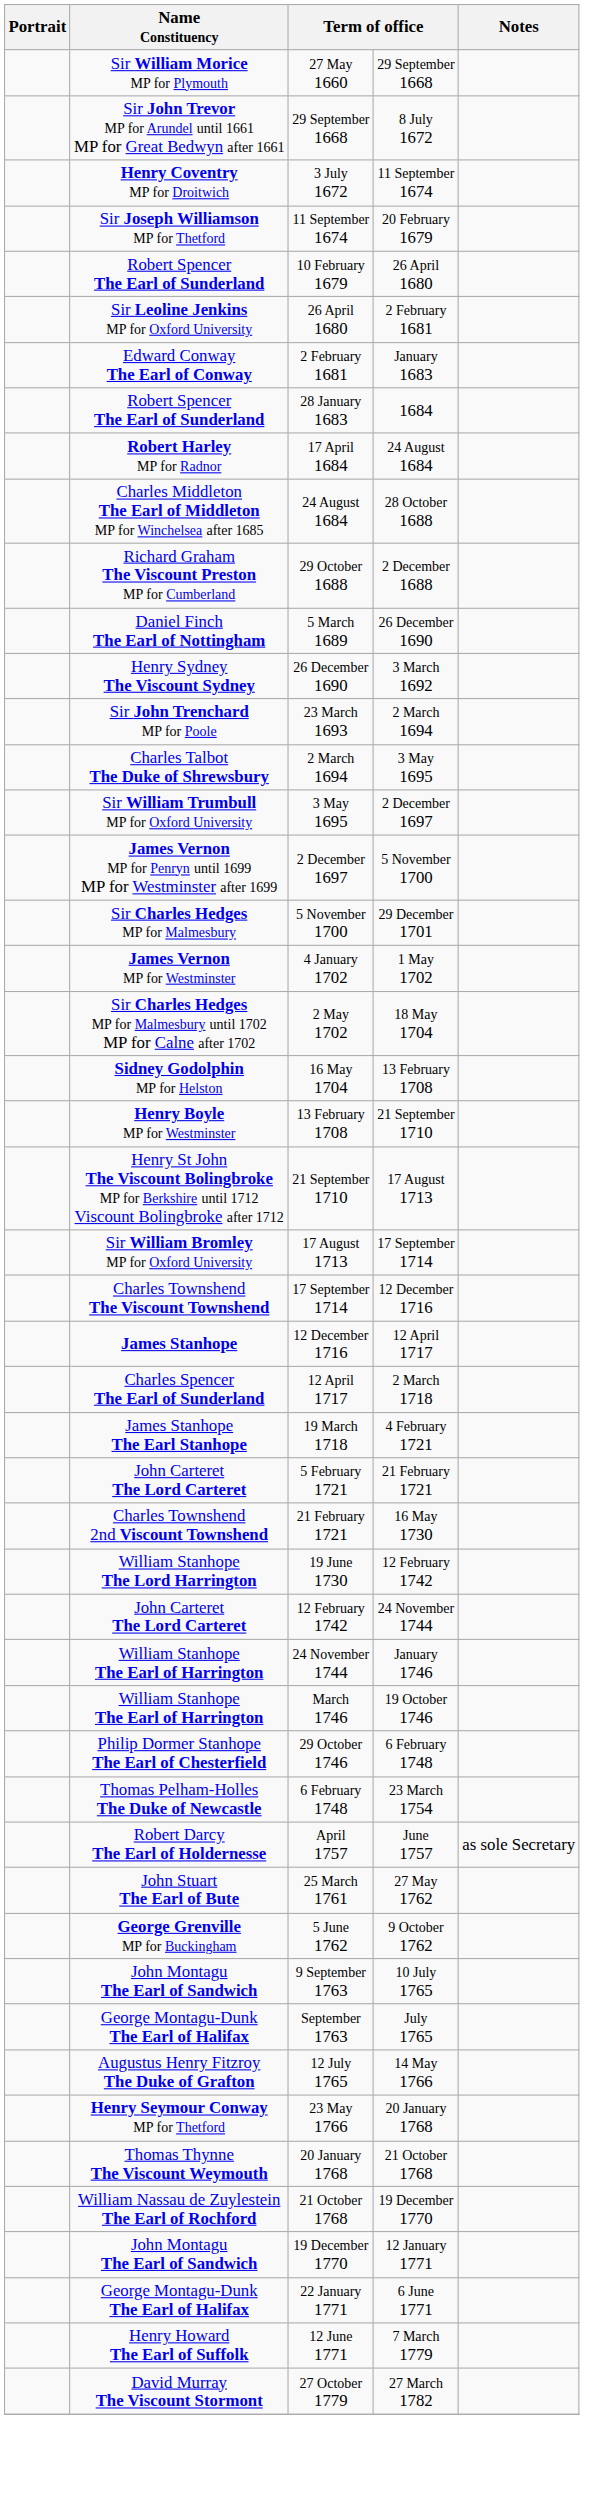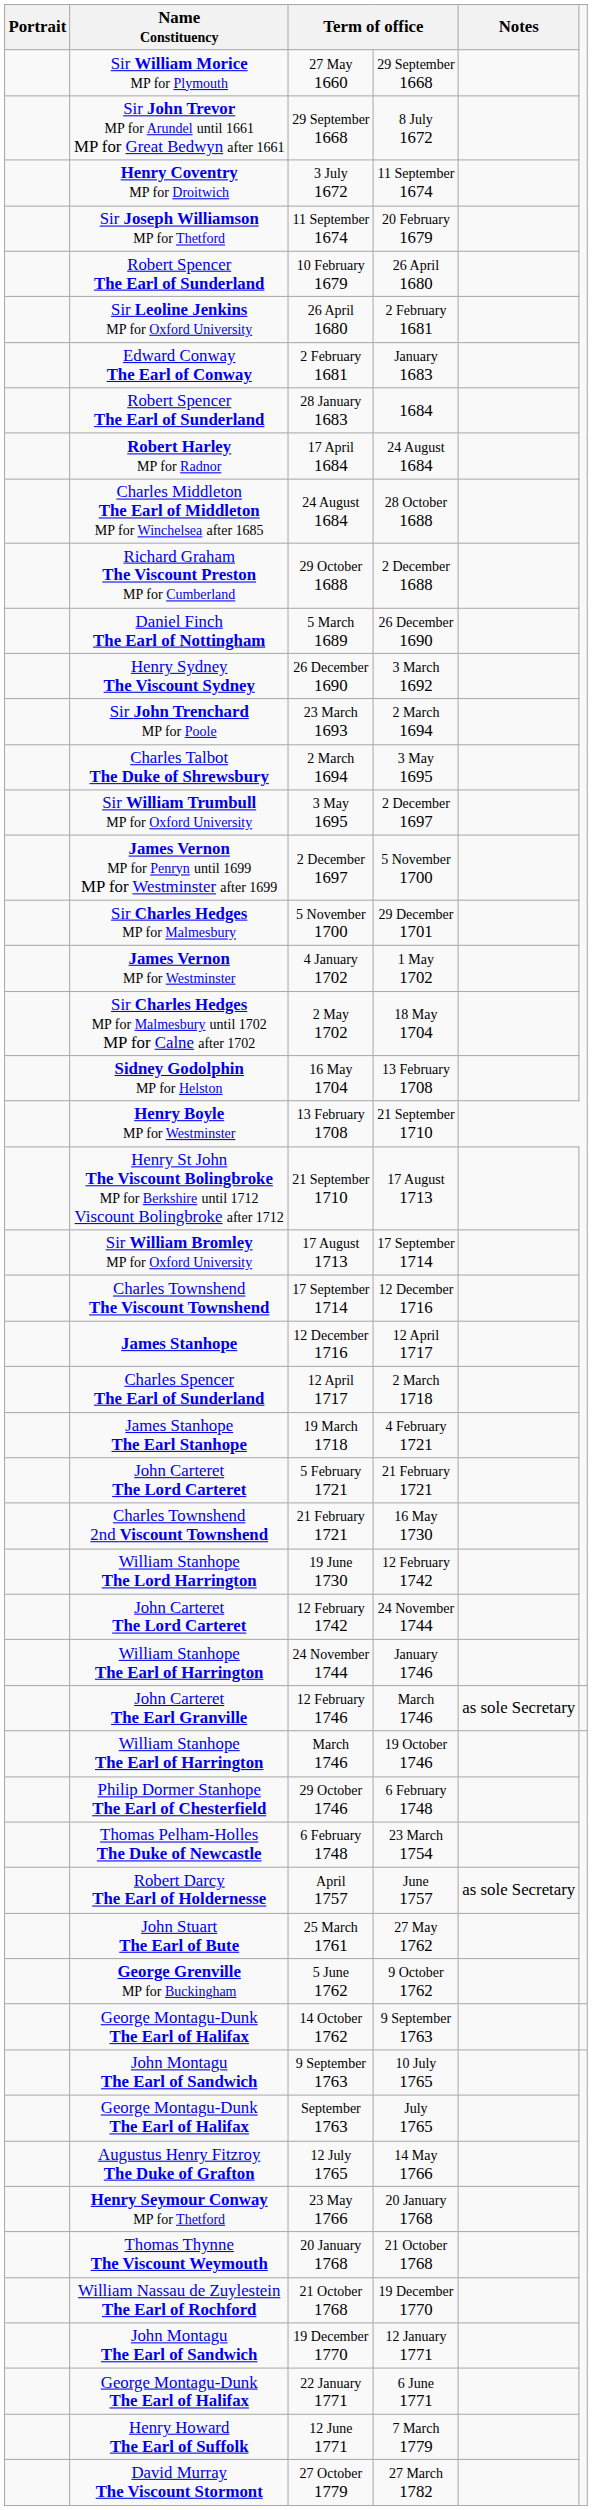 <table class="wikitable" style="text-align:Center">
 <tr>
 <th>Portrait</th>
 <th>Name<br><small>Constituency</small></th>
 <th colspan=2>Term of office</th>
 <th>Notes</th>
 </tr>
 <tr>
 <td></td>
 <td><a href='#'>Sir <strong>William Morice</strong></a><br><small>MP for <a href='#'>Plymouth</a></small></td>
 <td><small>27 May</small><br>1660</td>
 <td><small>29 September</small><br>1668</td>
 <td></td>
 </tr>
 <tr>
 <td></td>
 <td><a href='#'>Sir <strong>John Trevor</strong></a><br><small>MP for <a href='#'>Arundel</a></small> <small>until 1661</small><br>MP for <a href='#'>Great Bedwyn</a> <small>after 1661</small></td>
 <td><small>29 September</small><br>1668</td>
 <td><small>8 July</small><br>1672</td>
 <td></td>
 </tr>
 <tr>
 <td></td>
 <td><strong><a href='#'>Henry Coventry</a></strong><br><small>MP for <a href='#'>Droitwich</a></small></td>
 <td><small>3 July</small><br>1672</td>
 <td><small>11 September</small><br>1674</td>
 <td></td>
 </tr>
 <tr>
 <td></td>
 <td><a href='#'>Sir <strong>Joseph Williamson</strong></a><br><small>MP for <a href='#'>Thetford</a></small></td>
 <td><small>11 September</small><br>1674</td>
 <td><small>20 February</small><br>1679</td>
 <td></td>
 </tr>
 <tr>
 <td></td>
 <td><a href='#'>Robert Spencer<br><strong>The Earl of Sunderland</strong></a></td>
 <td><small>10 February</small><br>1679</td>
 <td><small>26 April</small><br>1680</td>
 <td></td>
 </tr>
 <tr>
 <td></td>
 <td><a href='#'>Sir <strong>Leoline Jenkins</strong></a><br><small>MP for <a href='#'>Oxford University</a></small></td>
 <td><small>26 April</small><br>1680</td>
 <td><small>2 February</small><br>1681</td>
 <td></td>
 </tr>
 <tr>
 <td></td>
 <td><a href='#'>Edward Conway<br><strong>The Earl of Conway</strong></a></td>
 <td><small>2 February</small><br>1681</td>
 <td><small>January</small><br>1683</td>
 <td></td>
 </tr>
 <tr>
 <td></td>
 <td><a href='#'>Robert Spencer<br><strong>The Earl of Sunderland</strong></a></td>
 <td><small>28 January</small><br>1683</td>
 <td>1684</td>
 <td></td>
 </tr>
 <tr>
 <td></td>
 <td><a href='#'><strong>Robert Harley</strong></a><br><small>MP for <a href='#'>Radnor</a></small></td>
 <td><small>17 April</small><br>1684</td>
 <td><small>24 August</small><br>1684</td>
 <td></td>
 </tr>
 <tr>
 <td></td>
 <td><a href='#'>Charles Middleton<br><strong>The Earl of Middleton</strong></a><br><small>MP for <a href='#'>Winchelsea</a></small> <small>after 1685</small></td>
 <td><small>24 August</small><br>1684</td>
 <td><small>28 October</small><br>1688</td>
 <td></td>
 </tr>
 <tr>
 <td></td>
 <td><a href='#'>Richard Graham<br><strong>The Viscount Preston</strong></a><br><small>MP for <a href='#'>Cumberland</a></small></td>
 <td><small>29 October</small><br>1688</td>
 <td><small>2 December</small><br>1688</td>
 <td></td>
 </tr>
 <tr>
 <td></td>
 <td><a href='#'>Daniel Finch<br><strong>The Earl of Nottingham</strong></a></td>
 <td><small>5 March</small><br>1689</td>
 <td><small>26 December</small><br>1690</td>
 <td></td>
 </tr>
 <tr>
 <td></td>
 <td><a href='#'>Henry Sydney<br><strong>The Viscount Sydney</strong></a></td>
 <td><small>26 December</small><br>1690</td>
 <td><small>3 March</small><br>1692</td>
 <td></td>
 </tr>
 <tr>
 <td></td>
 <td><a href='#'>Sir <strong>John Trenchard</strong></a><br><small>MP for <a href='#'>Poole</a></small></td>
 <td><small>23 March</small><br>1693</td>
 <td><small>2 March</small><br>1694</td>
 <td></td>
 </tr>
 <tr>
 <td></td>
 <td><a href='#'>Charles Talbot<br><strong>The Duke of Shrewsbury</strong></a></td>
 <td><small>2 March</small><br>1694</td>
 <td><small>3 May</small><br>1695</td>
 <td></td>
 </tr>
 <tr>
 <td></td>
 <td><a href='#'>Sir <strong>William Trumbull</strong></a><br><small>MP for <a href='#'>Oxford University</a></small></td>
 <td><small>3 May</small><br>1695</td>
 <td><small>2 December</small><br>1697</td>
 <td></td>
 </tr>
 <tr>
 <td></td>
 <td><strong><a href='#'>James Vernon</a></strong><br><small>MP for <a href='#'>Penryn</a></small> <small>until 1699</small><br>MP for <a href='#'>Westminster</a> <small>after 1699</small></td>
 <td><small>2 December</small><br>1697</td>
 <td><small>5 November</small><br>1700</td>
 <td></td>
 </tr>
 <tr>
 <td></td>
 <td><a href='#'>Sir <strong>Charles Hedges</strong></a><br><small>MP for <a href='#'>Malmesbury</a></small></td>
 <td><small>5 November</small><br>1700</td>
 <td><small>29 December</small><br>1701</td>
 <td></td>
 </tr>
 <tr>
 <td></td>
 <td><strong><a href='#'>James Vernon</a></strong><br><small>MP for <a href='#'>Westminster</a></small></td>
 <td><small>4 January</small><br>1702</td>
 <td><small>1 May</small><br>1702</td>
 <td></td>
 </tr>
 <tr>
 <td></td>
 <td><a href='#'>Sir <strong>Charles Hedges</strong></a><br><small>MP for <a href='#'>Malmesbury</a></small> <small>until 1702</small><br>MP for <a href='#'>Calne</a> <small>after 1702</small></td>
 <td><small>2 May</small><br>1702</td>
 <td><small>18 May</small><br>1704</td>
 <td></td>
 </tr>
 <tr>
 <td></td>
 <td><a href='#'><strong>Sidney Godolphin</strong></a><br><small>MP for <a href='#'>Helston</a></small></td>
 <td><small>16 May</small><br>1704</td>
 <td><small>13 February</small><br>1708</td>
 <td></td>
 </tr>
 <tr>
 <td></td>
 <td><a href='#'><strong>Henry Boyle</strong></a><br><small>MP for <a href='#'>Westminster</a></small></td>
 <td><small>13 February</small><br>1708</td>
 <td><small>21 September</small><br>1710</td>
 </tr>
 <tr>
 <td></td>
 <td><a href='#'>Henry St John<br><strong>The Viscount Bolingbroke</strong></a><br><small>MP for <a href='#'>Berkshire</a></small> <small>until 1712</small><br><a href='#'>Viscount Bolingbroke</a> <small>after 1712</small></td>
 <td><small>21 September</small><br>1710</td>
 <td><small>17 August</small><br>1713</td>
 <td></td>
 </tr>
 <tr>
 <td></td>
 <td><a href='#'>Sir <strong>William Bromley</strong></a><br><small>MP for <a href='#'>Oxford University</a></small></td>
 <td><small>17 August</small><br>1713</td>
 <td><small>17 September</small><br>1714</td>
 <td></td>
 </tr>
 <tr>
 <td></td>
 <td><a href='#'>Charles Townshend<br><strong>The Viscount Townshend</strong></a></td>
 <td><small>17 September</small><br>1714</td>
 <td><small>12 December</small><br>1716</td>
 <td></td>
 </tr>
 <tr>
 <td></td>
 <td><a href='#'><strong>James Stanhope</strong></a></td>
 <td><small>12 December</small><br>1716</td>
 <td><small>12 April</small><br>1717</td>
 <td></td>
 </tr>
 <tr>
 <td></td>
 <td><a href='#'>Charles Spencer<br><strong>The Earl of Sunderland</strong></a></td>
 <td><small>12 April</small><br>1717</td>
 <td><small>2 March</small><br>1718</td>
 <td></td>
 </tr>
 <tr>
 <td></td>
 <td><a href='#'>James Stanhope<br><strong>The Earl Stanhope</strong></a></td>
 <td><small>19 March</small><br>1718</td>
 <td><small>4 February</small><br>1721</td>
 <td></td>
 </tr>
 <tr>
 <td></td>
 <td><a href='#'>John Carteret<br><strong>The Lord Carteret</strong></a></td>
 <td><small>5 February</small><br>1721</td>
 <td><small>21 February</small><br>1721</td>
 <td></td>
 </tr>
 <tr>
 <td></td>
 <td><a href='#'>Charles Townshend<br>2nd <strong>Viscount Townshend</strong></a></td>
 <td><small>21 February</small><br>1721</td>
 <td><small>16 May</small><br>1730</td>
 <td></td>
 </tr>
 <tr>
 <td></td>
 <td><a href='#'>William Stanhope<br><strong>The Lord Harrington</strong></a></td>
 <td><small>19 June</small><br>1730</td>
 <td><small>12 February</small><br>1742</td>
 <td></td>
 </tr>
 <tr>
 <td></td>
 <td><a href='#'>John Carteret<br><strong>The Lord Carteret</strong></a></td>
 <td><small>12 February</small><br>1742</td>
 <td><small>24 November</small><br>1744</td>
 <td></td>
 </tr>
 <tr>
 <td></td>
 <td><a href='#'>William Stanhope<br><strong>The Earl of Harrington</strong></a></td>
 <td><small>24 November</small><br>1744</td>
 <td><small>January</small><br>1746</td>
 <td></td>
 </tr>
 <tr>
 <td></td>
+<td><a href='#'>John Carteret<br><strong>The Earl Granville</strong></a></td>
+<td><small>12 February</small><br>1746</td>
+<td><small>March</small><br>1746</td>
+<td>as sole Secretary</td>
+<td></td>
+</tr>
+<tr>
+<td></td>
 <td><a href='#'>William Stanhope<br><strong>The Earl of Harrington</strong></a></td>
 <td><small>March</small><br>1746</td>
 <td><small>19 October</small><br>1746</td>
 <td></td>
 </tr>
 <tr>
 <td></td>
 <td><a href='#'>Philip Dormer Stanhope<br><strong>The Earl of Chesterfield</strong></a></td>
 <td><small>29 October</small><br>1746</td>
 <td><small>6 February</small><br>1748</td>
 <td></td>
 </tr>
 <tr>
 <td></td>
 <td><a href='#'>Thomas Pelham-Holles<br><strong>The Duke of Newcastle</strong></a></td>
 <td><small>6 February</small><br>1748</td>
 <td><small>23 March</small><br>1754</td>
 <td></td>
 </tr>
 <tr>
 <td></td>
 <td><a href='#'>Robert Darcy<br><strong>The Earl of Holdernesse</strong></a></td>
 <td><small>April</small><br>1757</td>
 <td><small>June</small><br>1757</td>
 <td>as sole Secretary</td>
 </tr>
 <tr>
 <td></td>
 <td><a href='#'>John Stuart<br><strong>The Earl of Bute</strong></a></td>
 <td><small>25 March</small><br>1761</td>
 <td><small>27 May</small><br>1762</td>
 <td></td>
 </tr>
 <tr>
 <td></td>
 <td><strong><a href='#'>George Grenville</a></strong><br><small>MP for <a href='#'>Buckingham</a></small></td>
 <td><small>5 June</small><br>1762</td>
 <td><small>9 October</small><br>1762</td>
+<td></td>
+</tr>
+<tr>
+<td></td>
+<td><a href='#'>George Montagu-Dunk<br><strong>The Earl of Halifax</strong></a></td>
+<td><small>14 October</small><br>1762</td>
+<td><small>9 September</small><br>1763</td>
+<td></td>
 <td></td>
 </tr>
 <tr>
 <td></td>
 <td><a href='#'>John Montagu<br><strong>The Earl of Sandwich</strong></a></td>
 <td><small>9 September</small><br>1763</td>
 <td><small>10 July</small><br>1765</td>
 <td></td>
 </tr>
 <tr>
 <td></td>
 <td><a href='#'>George Montagu-Dunk<br><strong>The Earl of Halifax</strong></a></td>
 <td><small>September</small><br>1763</td>
 <td><small>July</small><br>1765</td>
 <td></td>
 </tr>
 <tr>
 <td></td>
 <td><a href='#'>Augustus Henry Fitzroy<br><strong>The Duke of Grafton</strong></a></td>
 <td><small>12 July</small><br>1765</td>
 <td><small>14 May</small><br>1766</td>
 <td></td>
 </tr>
 <tr>
 <td></td>
 <td><strong><a href='#'>Henry Seymour Conway</a></strong><br><small>MP for <a href='#'>Thetford</a></small></td>
 <td><small>23 May</small><br>1766</td>
 <td><small>20 January</small><br>1768</td>
 <td></td>
 </tr>
 <tr>
 <td></td>
 <td><a href='#'>Thomas Thynne<br><strong>The Viscount Weymouth</strong></a></td>
 <td><small>20 January</small><br>1768</td>
 <td><small>21 October</small><br>1768</td>
 <td></td>
 </tr>
 <tr>
 <td></td>
 <td><a href='#'>William Nassau de Zuylestein<br><strong>The Earl of Rochford</strong></a></td>
 <td><small>21 October</small><br>1768</td>
 <td><small>19 December</small><br>1770</td>
 <td></td>
 </tr>
 <tr>
 <td></td>
 <td><a href='#'>John Montagu<br><strong>The Earl of Sandwich</strong></a></td>
 <td><small>19 December</small><br>1770</td>
 <td><small>12 January</small><br>1771</td>
 <td></td>
 </tr>
 <tr>
 <td></td>
 <td><a href='#'>George Montagu-Dunk<br><strong>The Earl of Halifax</strong></a></td>
 <td><small>22 January</small><br>1771</td>
 <td><small>6 June</small><br>1771</td>
 <td></td>
 </tr>
 <tr>
 <td></td>
 <td><a href='#'>Henry Howard<br><strong>The Earl of Suffolk</strong></a></td>
 <td><small>12 June</small><br>1771</td>
 <td><small>7 March</small><br>1779</td>
 <td></td>
 </tr>
 <tr>
 <td></td>
 <td><a href='#'>David Murray<br><strong>The Viscount Stormont</strong></a></td>
 <td><small>27 October</small><br>1779</td>
 <td><small>27 March</small><br>1782</td>
 <td></td>
 </tr>
 <tr>
 </tr>
 </table>
